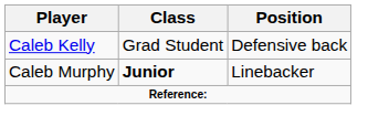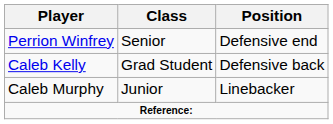 <table class="wikitable">
 <tr ;>
 <th>Player</th>
 <th>Class</th>
 <th>Position</th>
+</tr>
+<tr>
+<td><a href='#'>Perrion Winfrey</a></td>
+<td>Senior</td>
+<td>Defensive end</td>
 </tr>
 <tr>
 <td><a href='#'>Caleb Kelly</a></td>
 <td>Grad Student</td>
 <td>Defensive back</td>
 </tr>
 <tr>
 <td>Caleb Murphy</td>
-<td><strong>Junior</strong></td>
+<td>Junior</td>
 <td>Linebacker</td>
 </tr>
 <tr>
 <td colspan="3"  style="font-size:8pt; text-align:center;"><strong>Reference:</strong></td>
 </tr>
 </table>
